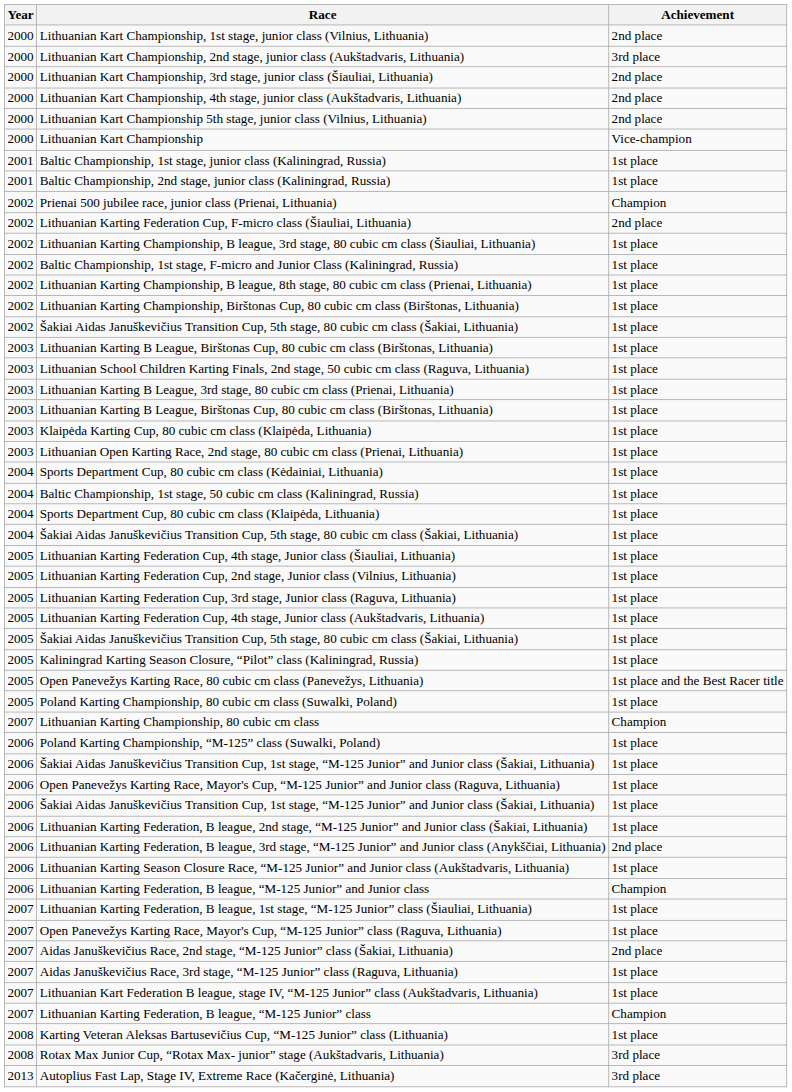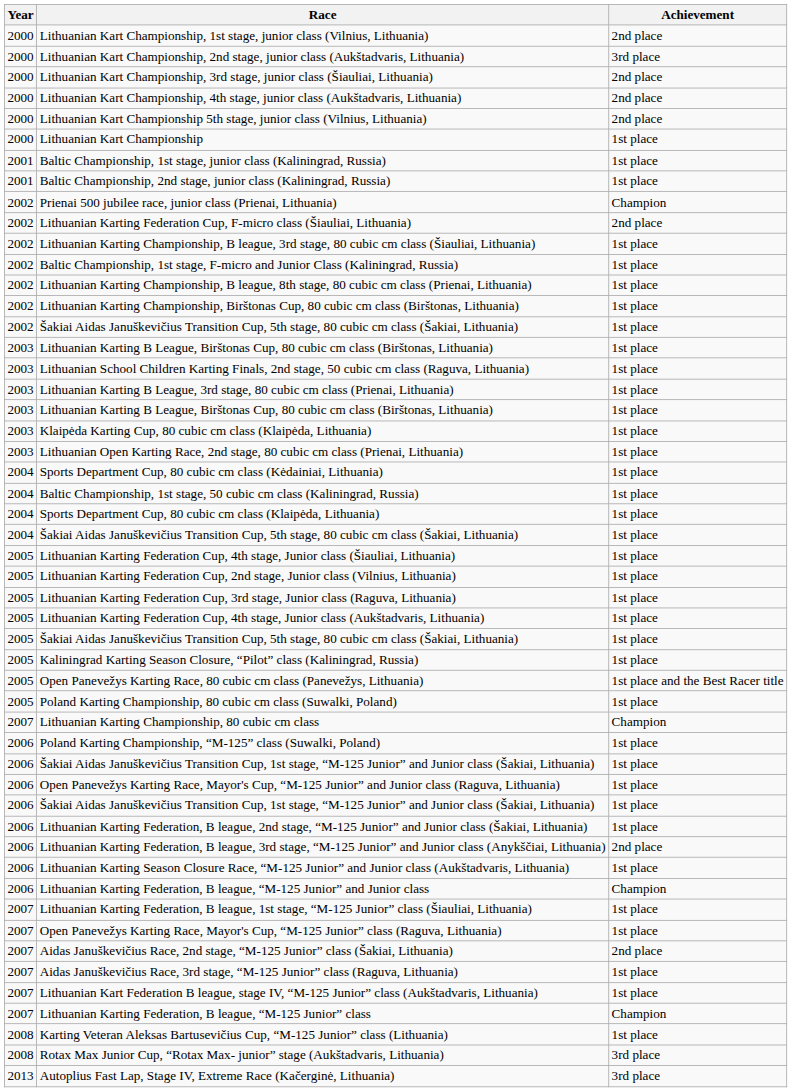 <table class="wikitable">
 <tr>
 <th>Year</th>
 <th>Race</th>
 <th>Achievement</th>
 </tr>
 <tr>
 <td>2000</td>
 <td>Lithuanian Kart Championship, 1st stage, junior class (Vilnius, Lithuania)</td>
 <td>2nd place</td>
 </tr>
 <tr>
 <td>2000</td>
 <td>Lithuanian Kart Championship, 2nd stage, junior class (Aukštadvaris, Lithuania)</td>
 <td>3rd  place</td>
 </tr>
 <tr>
 <td>2000</td>
 <td>Lithuanian Kart Championship, 3rd  stage, junior class (Šiauliai, Lithuania)</td>
 <td>2nd place</td>
 </tr>
 <tr>
 <td>2000</td>
 <td>Lithuanian Kart Championship, 4th stage, junior class (Aukštadvaris, Lithuania)</td>
 <td>2nd place</td>
 </tr>
 <tr>
 <td>2000</td>
 <td>Lithuanian Kart Championship 5th stage, junior class (Vilnius, Lithuania)</td>
 <td>2nd place</td>
 </tr>
 <tr>
 <td>2000</td>
 <td>Lithuanian Kart Championship</td>
-<td>Vice-champion</td>
+<td>1st place</td>
 </tr>
 <tr>
 <td>2001</td>
 <td>Baltic Championship, 1st stage, junior class (Kaliningrad, Russia)</td>
 <td>1st place</td>
 </tr>
 <tr>
 <td>2001</td>
 <td>Baltic Championship, 2nd stage, junior class (Kaliningrad, Russia)</td>
 <td>1st place</td>
 </tr>
 <tr>
 <td>2002</td>
 <td>Prienai 500 jubilee race, junior class (Prienai, Lithuania)</td>
 <td>Champion</td>
 </tr>
 <tr>
 <td>2002</td>
 <td>Lithuanian Karting Federation Cup, F-micro class (Šiauliai, Lithuania)</td>
 <td>2nd place</td>
 </tr>
 <tr>
 <td>2002</td>
 <td>Lithuanian Karting Championship, B league, 3rd stage,  80 cubic cm class (Šiauliai, Lithuania)</td>
 <td>1st place</td>
 </tr>
 <tr>
 <td>2002</td>
 <td>Baltic Championship, 1st stage, F-micro and Junior Class (Kaliningrad, Russia)</td>
 <td>1st place</td>
 </tr>
 <tr>
 <td>2002</td>
 <td>Lithuanian Karting Championship, B league, 8th  stage, 80 cubic cm class (Prienai, Lithuania)</td>
 <td>1st place</td>
 </tr>
 <tr>
 <td>2002</td>
 <td>Lithuanian Karting Championship, Birštonas Cup, 80 cubic cm class (Birštonas, Lithuania)</td>
 <td>1st place</td>
 </tr>
 <tr>
 <td>2002</td>
 <td>Šakiai Aidas Januškevičius Transition Cup, 5th stage,  80 cubic cm class (Šakiai, Lithuania)</td>
 <td>1st place</td>
 </tr>
 <tr>
 <td>2003</td>
 <td>Lithuanian Karting B League, Birštonas Cup, 80 cubic cm class (Birštonas, Lithuania)</td>
 <td>1st place</td>
 </tr>
 <tr>
 <td>2003</td>
 <td>Lithuanian School Children Karting Finals, 2nd stage, 50 cubic cm class (Raguva, Lithuania)</td>
 <td>1st place</td>
 </tr>
 <tr>
 <td>2003</td>
 <td>Lithuanian Karting B League, 3rd stage, 80 cubic cm class (Prienai, Lithuania)</td>
 <td>1st place</td>
 </tr>
 <tr>
 <td>2003</td>
 <td>Lithuanian Karting B League, Birštonas Cup, 80 cubic cm class (Birštonas, Lithuania)</td>
 <td>1st place</td>
 </tr>
 <tr>
 <td>2003</td>
 <td>Klaipėda Karting Cup, 80 cubic cm class (Klaipėda, Lithuania)</td>
 <td>1st place</td>
 </tr>
 <tr>
 <td>2003</td>
 <td>Lithuanian Open Karting Race, 2nd stage, 80 cubic cm class (Prienai, Lithuania)</td>
 <td>1st place</td>
 </tr>
 <tr>
 <td>2004</td>
 <td>Sports Department Cup, 80 cubic cm class (Kėdainiai, Lithuania)</td>
 <td>1st place</td>
 </tr>
 <tr>
 <td>2004</td>
 <td>Baltic Championship, 1st stage, 50 cubic cm class (Kaliningrad, Russia)</td>
 <td>1st place</td>
 </tr>
 <tr>
 <td>2004</td>
 <td>Sports Department Cup, 80 cubic cm class (Klaipėda, Lithuania)</td>
 <td>1st place</td>
 </tr>
 <tr>
 <td>2004</td>
 <td>Šakiai Aidas Januškevičius Transition Cup, 5th stage, 80 cubic cm class (Šakiai, Lithuania)</td>
 <td>1st place</td>
 </tr>
 <tr>
 <td>2005</td>
 <td>Lithuanian Karting Federation Cup, 4th stage, Junior class (Šiauliai, Lithuania)</td>
 <td>1st place</td>
 </tr>
 <tr>
 <td>2005</td>
 <td>Lithuanian Karting Federation Cup, 2nd stage, Junior class (Vilnius, Lithuania)</td>
 <td>1st place</td>
 </tr>
 <tr>
 <td>2005</td>
 <td>Lithuanian Karting Federation Cup, 3rd stage, Junior class (Raguva, Lithuania)</td>
 <td>1st place</td>
 </tr>
 <tr>
 <td>2005</td>
 <td>Lithuanian Karting Federation Cup, 4th stage, Junior class (Aukštadvaris, Lithuania)</td>
 <td>1st place</td>
 </tr>
 <tr>
 <td>2005</td>
 <td>Šakiai Aidas Januškevičius Transition Cup, 5th stage, 80 cubic cm class (Šakiai, Lithuania)</td>
 <td>1st place</td>
 </tr>
 <tr>
 <td>2005</td>
 <td>Kaliningrad Karting Season Closure, “Pilot” class (Kaliningrad, Russia)</td>
 <td>1st place</td>
 </tr>
 <tr>
 <td>2005</td>
 <td>Open Panevežys Karting Race, 80 cubic cm class (Panevežys, Lithuania)</td>
 <td>1st place and the Best Racer title</td>
 </tr>
 <tr>
 <td>2005</td>
 <td>Poland Karting Championship, 80 cubic cm class (Suwalki, Poland)</td>
 <td>1st place</td>
 </tr>
 <tr>
 <td>2007</td>
 <td>Lithuanian Karting Championship, 80 cubic cm class</td>
 <td>Champion</td>
 </tr>
 <tr>
 <td>2006</td>
 <td>Poland Karting Championship, “M-125” class (Suwalki, Poland)</td>
 <td>1st place</td>
 </tr>
 <tr>
 <td>2006</td>
 <td>Šakiai Aidas Januškevičius Transition Cup, 1st stage, “M-125 Junior” and Junior class (Šakiai, Lithuania)</td>
 <td>1st place</td>
 </tr>
 <tr>
 <td>2006</td>
 <td>Open Panevežys Karting Race, Mayor's Cup, “M-125 Junior” and Junior class (Raguva, Lithuania)</td>
 <td>1st place</td>
 </tr>
 <tr>
 <td>2006</td>
 <td>Šakiai Aidas Januškevičius Transition Cup, 1st stage, “M-125 Junior” and Junior class (Šakiai, Lithuania)</td>
 <td>1st place</td>
 </tr>
 <tr>
 <td>2006</td>
 <td>Lithuanian Karting Federation, B league, 2nd stage, “M-125 Junior” and Junior class (Šakiai, Lithuania)</td>
 <td>1st place</td>
 </tr>
 <tr>
 <td>2006</td>
 <td>Lithuanian Karting Federation, B league, 3rd stage, “M-125 Junior” and Junior class (Anykščiai, Lithuania)</td>
 <td>2nd place</td>
 </tr>
 <tr>
 <td>2006</td>
 <td>Lithuanian Karting Season Closure Race, “M-125 Junior” and Junior class (Aukštadvaris, Lithuania)</td>
 <td>1st place</td>
 </tr>
 <tr>
 <td>2006</td>
 <td>Lithuanian Karting Federation, B league, “M-125 Junior” and Junior class</td>
 <td>Champion</td>
 </tr>
 <tr>
 <td>2007</td>
 <td>Lithuanian Karting Federation, B league, 1st stage, “M-125 Junior” class (Šiauliai, Lithuania)</td>
 <td>1st place</td>
 </tr>
 <tr>
 <td>2007</td>
 <td>Open Panevežys Karting Race, Mayor's Cup, “M-125 Junior” class (Raguva, Lithuania)</td>
 <td>1st place</td>
 </tr>
 <tr>
 <td>2007</td>
 <td>Aidas Januškevičius Race, 2nd stage, “M-125 Junior” class (Šakiai, Lithuania)</td>
 <td>2nd place</td>
 </tr>
 <tr>
 <td>2007</td>
 <td>Aidas Januškevičius Race, 3rd stage, “M-125 Junior” class (Raguva, Lithuania)</td>
 <td>1st place</td>
 </tr>
 <tr>
 <td>2007</td>
 <td>Lithuanian Kart Federation B league, stage IV, “M-125 Junior” class (Aukštadvaris, Lithuania)</td>
 <td>1st place</td>
 </tr>
 <tr>
 <td>2007</td>
 <td>Lithuanian Karting Federation, B league, “M-125 Junior” class</td>
 <td>Champion</td>
 </tr>
 <tr>
 <td>2008</td>
 <td>Karting Veteran Aleksas Bartusevičius Cup, “M-125 Junior” class (Lithuania)</td>
 <td>1st place</td>
 </tr>
 <tr>
 <td>2008</td>
 <td>Rotax Max Junior Cup, “Rotax Max- junior” stage (Aukštadvaris, Lithuania)</td>
 <td>3rd place</td>
 </tr>
 <tr>
 <td>2013</td>
 <td>Autoplius Fast Lap, Stage IV, Extreme Race (Kačerginė, Lithuania)</td>
 <td>3rd place</td>
 </tr>
 </table>
